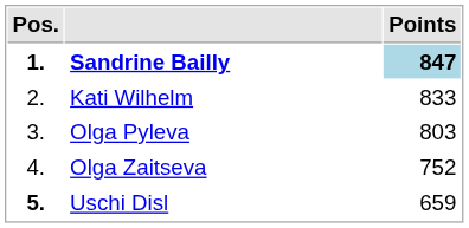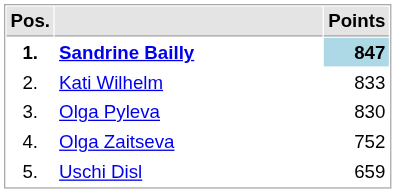 <table cellspacing="1" cellpadding="3" style="border:1px solid #AAAAAA;font-size:90%">
 <tr bgcolor="#E4E4E4">
 <th style="border-bottom:1px solid #AAAAAA" width=10>Pos.</th>
 <th style="border-bottom:1px solid #AAAAAA" width=200></th>
 <th style="border-bottom:1px solid #AAAAAA" width=20>Points</th>
 </tr>
 <tr>
 <td align="center"><strong>1.</strong></td>
 <td> <strong><a href='#'>Sandrine Bailly</a></strong></td>
 <td align="right" style="background: lightblue;"><strong>847</strong></td>
 </tr>
 <tr>
 <td align="center">2.</td>
 <td> <a href='#'>Kati Wilhelm</a></td>
 <td align="right">833</td>
 </tr>
 <tr>
 <td align="center">3.</td>
 <td> <a href='#'>Olga Pyleva</a></td>
-<td align="right">803</td>
+<td align="right">830</td>
 </tr>
 <tr>
 <td align="center">4.</td>
 <td> <a href='#'>Olga Zaitseva</a></td>
 <td align="right">752</td>
 </tr>
 <tr>
-<td align="center"><strong>5.</strong></td>
+<td align="center">5.</td>
 <td> <a href='#'>Uschi Disl</a></td>
 <td align="right">659</td>
 </tr>
 </table>
